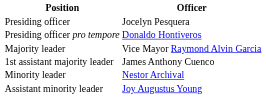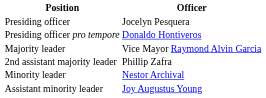 <table>
 <tr>
 <th>Position</th>
 <th>Officer</th>
 </tr>
 <tr>
 <td>Presiding officer</td>
 <td>Jocelyn Pesquera</td>
 </tr>
 <tr>
 <td>Presiding officer <em>pro tempore</em></td>
 <td><a href='#'>Donaldo Hontiveros</a></td>
 </tr>
 <tr>
 <td>Majority leader</td>
 <td>Vice Mayor <a href='#'>Raymond Alvin Garcia</a></td>
 </tr>
 <tr>
-<td>1st assistant majority leader</td>
-<td>James Anthony Cuenco</td>
+<td>2nd assistant majority leader</td>
+<td>Phillip Zafra</td>
 </tr>
 <tr>
 <td>Minority leader</td>
 <td><a href='#'>Nestor Archival</a></td>
 </tr>
 <tr>
 <td>Assistant minority leader</td>
 <td><a href='#'>Joy Augustus Young</a></td>
 </tr>
 </table>
